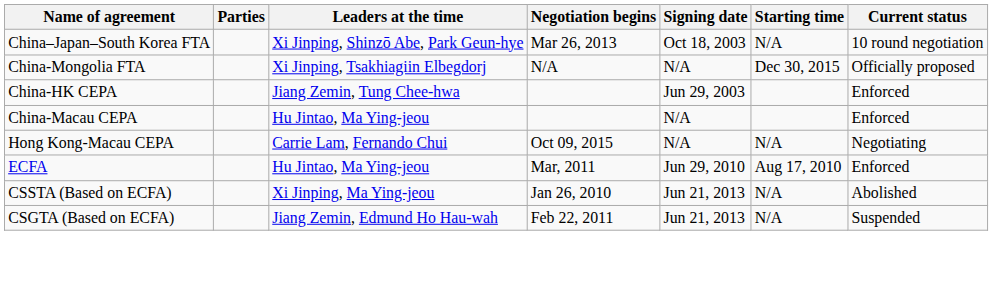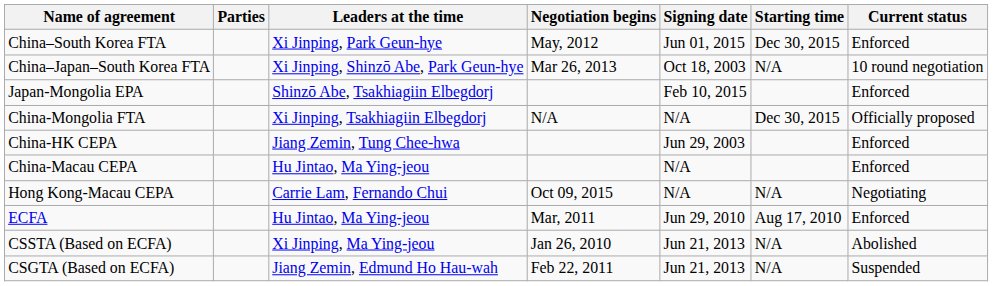 <table class="wikitable">
 <tr>
 <th>Name of agreement</th>
 <th>Parties</th>
 <th>Leaders at the time</th>
 <th>Negotiation begins</th>
 <th>Signing date</th>
 <th>Starting time</th>
 <th>Current status</th>
 </tr>
 <tr>
+<td>China–South Korea FTA</td>
+<td> </td>
+<td><a href='#'>Xi Jinping</a>, <a href='#'>Park Geun-hye</a></td>
+<td>May, 2012</td>
+<td>Jun 01, 2015</td>
+<td>Dec 30, 2015</td>
+<td>Enforced</td>
+</tr>
+<tr>
 <td>China–Japan–South Korea FTA</td>
 <td>  </td>
 <td><a href='#'>Xi Jinping</a>, <a href='#'>Shinzō Abe</a>, <a href='#'>Park Geun-hye</a></td>
 <td>Mar 26, 2013</td>
 <td>Oct 18, 2003</td>
 <td>N/A</td>
 <td>10 round negotiation</td>
+</tr>
+<tr>
+<td>Japan-Mongolia EPA</td>
+<td> </td>
+<td><a href='#'>Shinzō Abe</a>, <a href='#'>Tsakhiagiin Elbegdorj</a></td>
+<td></td>
+<td>Feb 10, 2015</td>
+<td></td>
+<td>Enforced</td>
 </tr>
 <tr>
 <td>China-Mongolia FTA</td>
 <td> </td>
 <td><a href='#'>Xi Jinping</a>, <a href='#'>Tsakhiagiin Elbegdorj</a></td>
 <td>N/A</td>
 <td>N/A</td>
 <td>Dec 30, 2015</td>
 <td>Officially proposed</td>
 </tr>
 <tr>
 <td>China-HK CEPA</td>
 <td> </td>
 <td><a href='#'>Jiang Zemin</a>, <a href='#'>Tung Chee-hwa</a></td>
 <td></td>
 <td>Jun 29, 2003</td>
 <td></td>
 <td>Enforced</td>
 </tr>
 <tr>
 <td>China-Macau CEPA</td>
 <td> </td>
 <td><a href='#'>Hu Jintao</a>, <a href='#'>Ma Ying-jeou</a></td>
 <td></td>
 <td>N/A</td>
 <td></td>
 <td>Enforced</td>
 </tr>
 <tr>
 <td>Hong Kong-Macau CEPA</td>
 <td> </td>
 <td><a href='#'>Carrie Lam</a>, <a href='#'>Fernando Chui</a></td>
 <td>Oct 09, 2015</td>
 <td>N/A</td>
 <td>N/A</td>
 <td>Negotiating</td>
 </tr>
 <tr>
 <td><a href='#'>ECFA</a></td>
 <td> </td>
 <td><a href='#'>Hu Jintao</a>, <a href='#'>Ma Ying-jeou</a></td>
 <td>Mar, 2011</td>
 <td>Jun 29, 2010</td>
 <td>Aug 17, 2010</td>
 <td>Enforced</td>
 </tr>
 <tr>
 <td>CSSTA (Based on ECFA)</td>
 <td> </td>
 <td><a href='#'>Xi Jinping</a>, <a href='#'>Ma Ying-jeou</a></td>
 <td>Jan 26, 2010</td>
 <td>Jun 21, 2013</td>
 <td>N/A</td>
 <td>Abolished</td>
 </tr>
 <tr>
 <td>CSGTA (Based on ECFA)</td>
 <td> </td>
 <td><a href='#'>Jiang Zemin</a>, <a href='#'>Edmund Ho Hau-wah</a></td>
 <td>Feb 22, 2011</td>
 <td>Jun 21, 2013</td>
 <td>N/A</td>
 <td>Suspended</td>
 </tr>
 </table>
